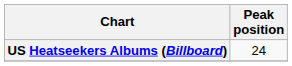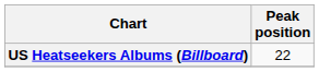 <table class="wikitable plainrowheaders sortable" style="text-align:center;" border="1">
 <tr>
 <th scope="col">Chart</th>
 <th scope="col">Peak<br>position</th>
 </tr>
 <tr>
 <th scope="row">US <a href='#'>Heatseekers Albums</a> (<em><a href='#'>Billboard</a></em>)</th>
-<td>24</td>
+<td>22</td>
 </tr>
 <tr>
 </tr>
 </table>
